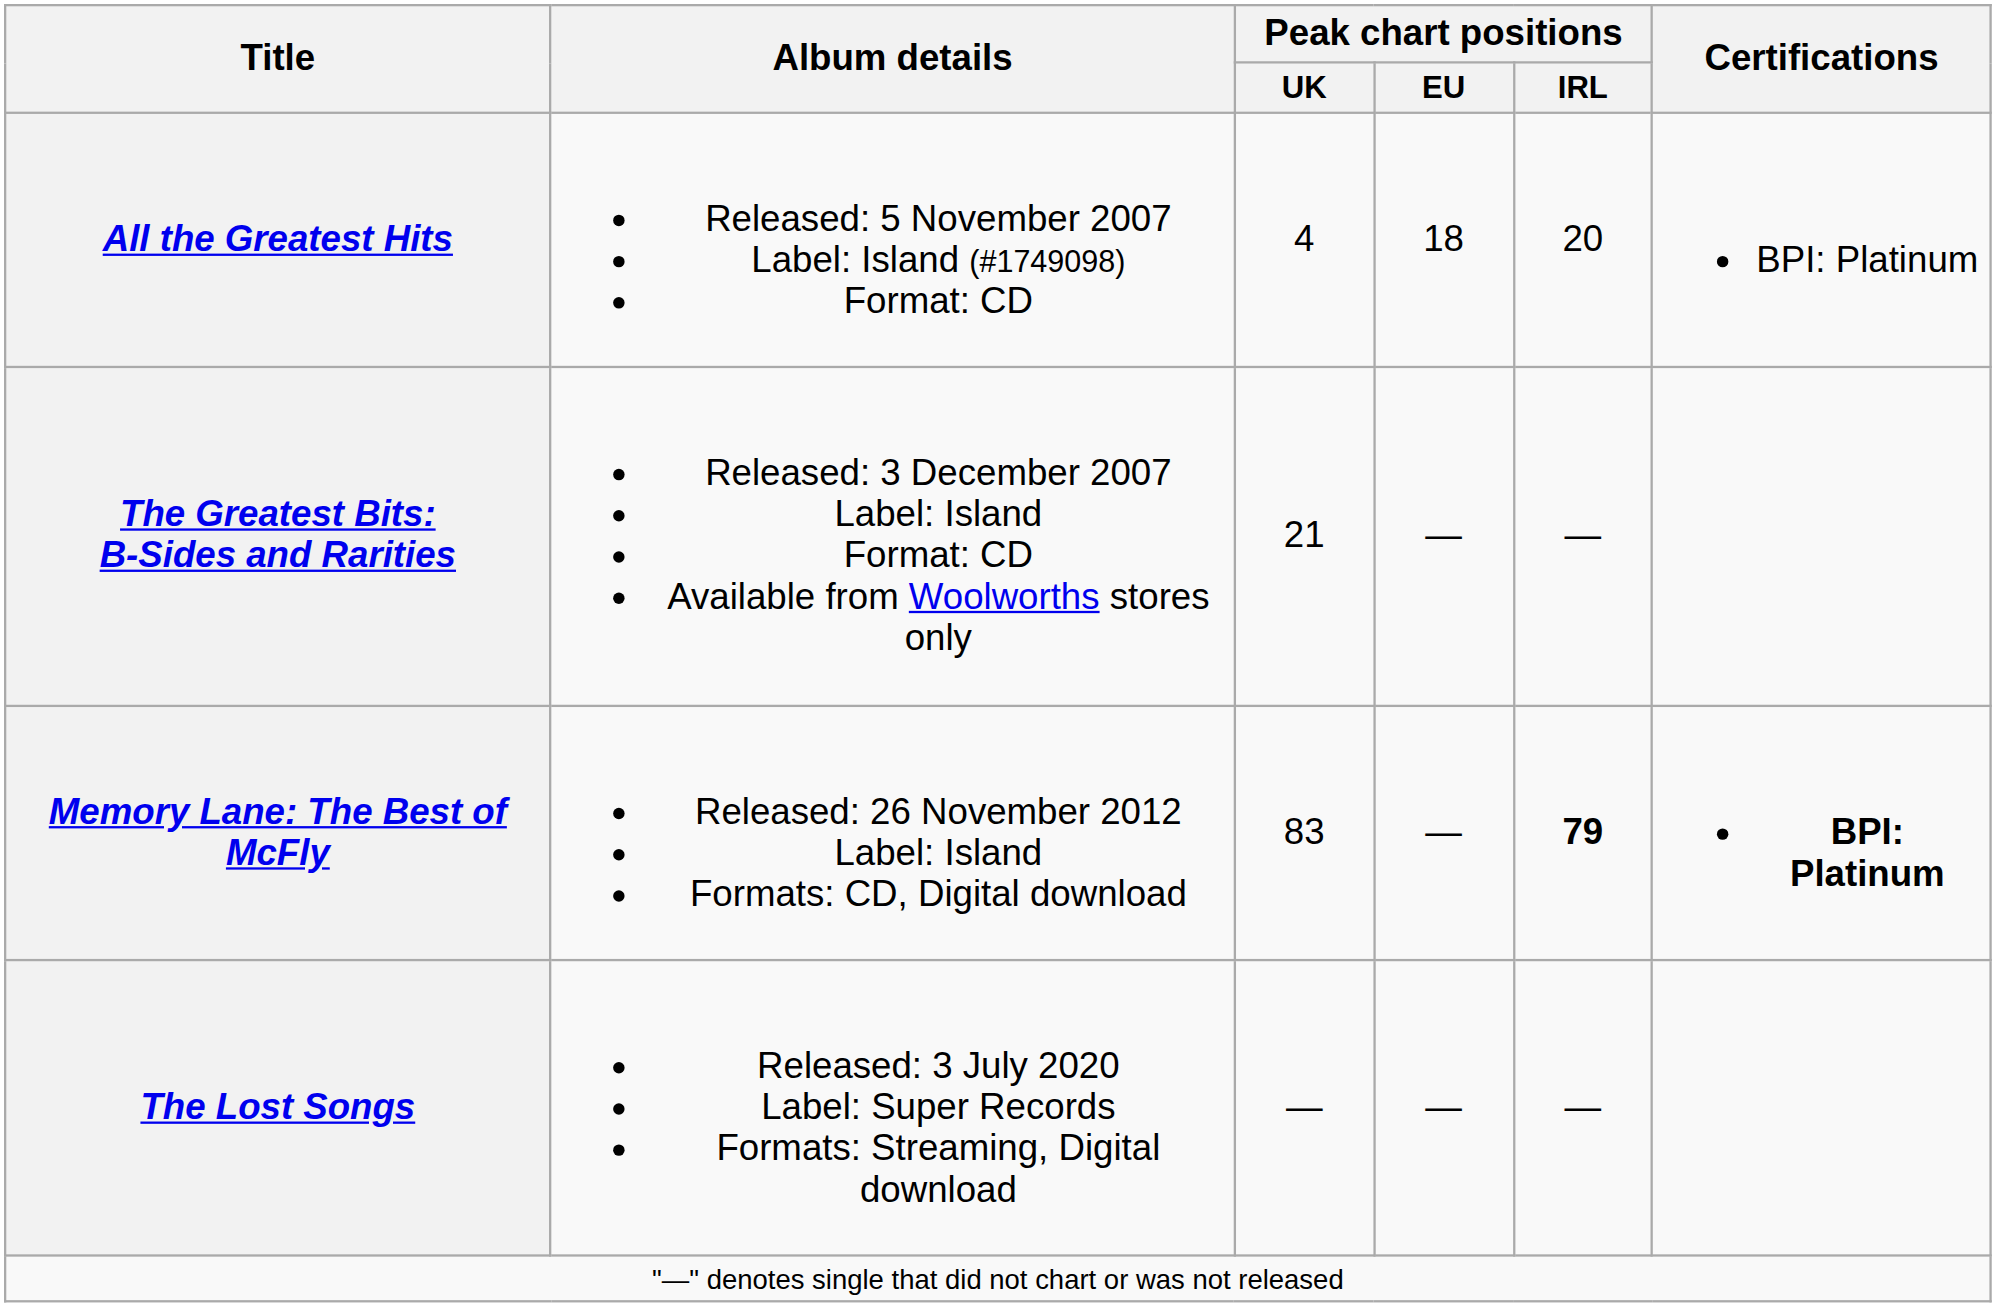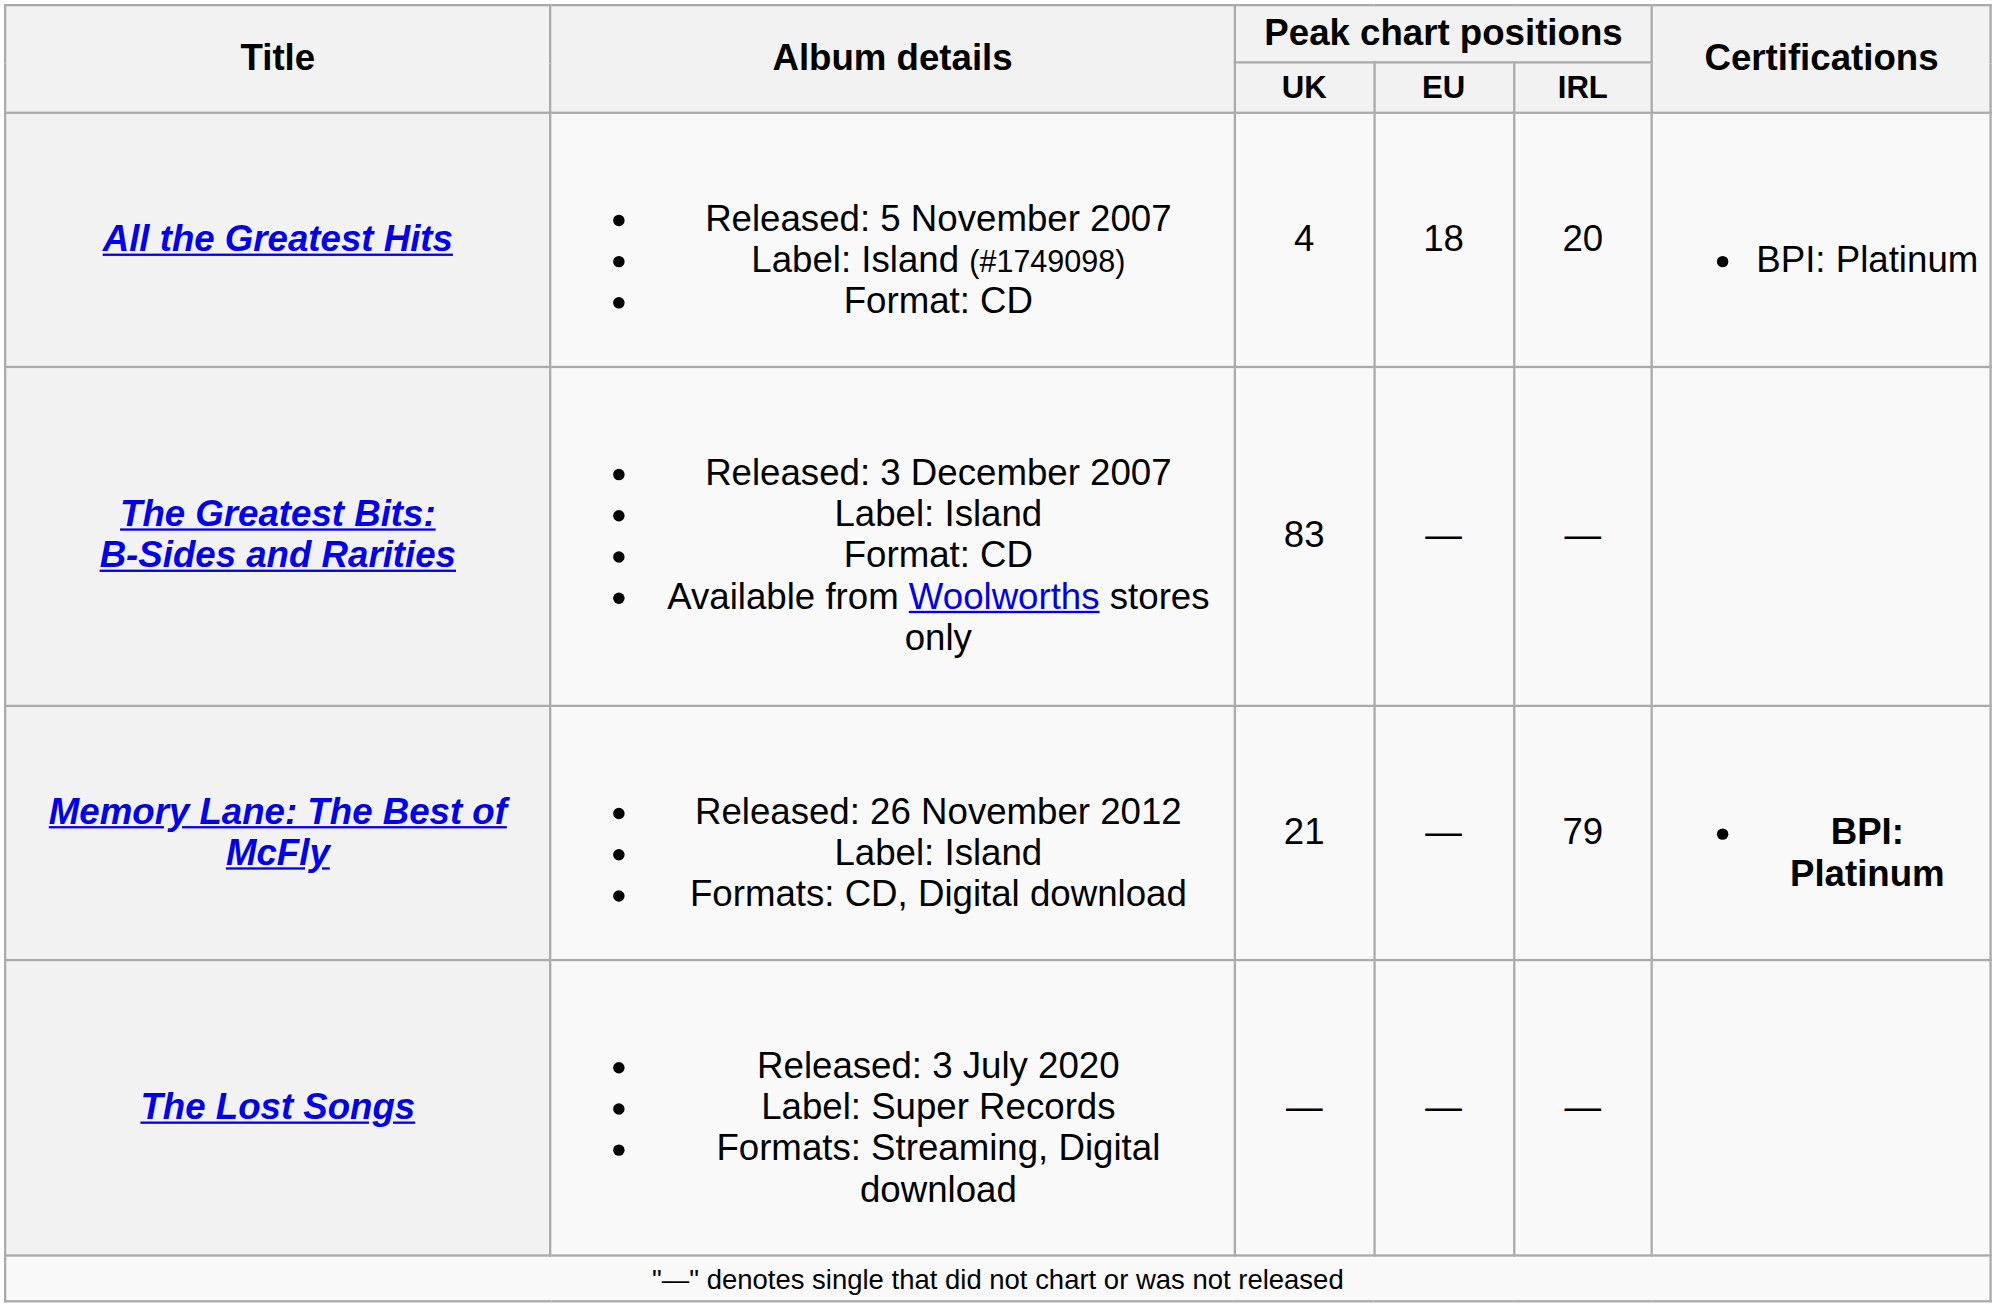 <table class="wikitable plainrowheaders" style="text-align:center;">
 <tr>
 <th scope="col" rowspan="2">Title</th>
 <th scope="col" rowspan="2">Album details</th>
 <th scope="col" colspan="3">Peak chart positions</th>
 <th scope="col" rowspan="2">Certifications</th>
 </tr>
 <tr>
 <th style="width:4em;font-size:85%">UK<br></th>
 <th style="width:4em;font-size:85%">EU<br></th>
 <th style="width:4em;font-size:85%">IRL<br></th>
 </tr>
 <tr>
 <th scope="row"><em><a href='#'>All the Greatest Hits</a></em></th>
 <td><br><ul><li>Released: 5 November 2007</li><li>Label: Island <small>(#1749098)</small></li><li>Format: CD</li></ul></td>
 <td>4</td>
 <td>18</td>
 <td>20</td>
 <td><br><ul><li>BPI: Platinum</li></ul></td>
 </tr>
 <tr>
 <th scope="row"><em><a href='#'>The Greatest Bits:<br>B-Sides and Rarities</a></em></th>
 <td><br><ul><li>Released: 3 December 2007</li><li>Label: Island</li><li>Format: CD</li><li>Available from <a href='#'>Woolworths</a> stores only</li></ul></td>
-<td>21</td>
+<td>83</td>
 <td>—</td>
 <td>—</td>
 <td></td>
 </tr>
 <tr>
 <th scope="row"><em><a href='#'>Memory Lane: The Best of McFly</a></em></th>
 <td><br><ul><li>Released: 26 November 2012</li><li>Label: Island</li><li>Formats: CD, Digital download</li></ul></td>
-<td>83</td>
+<td>21</td>
 <td>—</td>
-<td><strong>79</strong></td>
+<td>79</td>
 <td><strong><br><ul><li>BPI: Platinum</li></ul></strong></td>
 </tr>
 <tr>
 <th scope="row"><em><a href='#'>The Lost Songs</a></em></th>
 <td><br><ul><li>Released: 3 July 2020</li><li>Label: Super Records</li><li>Formats: Streaming, Digital download</li></ul></td>
 <td>—</td>
 <td>—</td>
 <td>—</td>
 <td></td>
 </tr>
 <tr>
 <td colspan="15" style="font-size:9pt">"—" denotes single that did not chart or was not released</td>
 </tr>
 </table>
